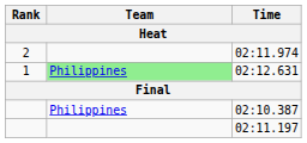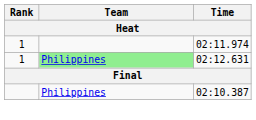 <table class=wikitable style="text-align:center">
 <tr>
 <th width=40>Rank</th>
 <th width=200>Team</th>
 <th width=70>Time</th>
 </tr>
 <tr>
 <th colspan=3>Heat</th>
 </tr>
 <tr>
-<td>2</td>
+<td>1</td>
 <td align=left></td>
 <td>02:11.974</td>
 </tr>
 <tr>
 <td>1</td>
 <td align=left style="background: lightgreen;"> <a href='#'>Philippines</a></td>
 <td>02:12.631</td>
 </tr>
 <tr>
 <th colspan=3>Final</th>
 </tr>
 <tr>
 <td></td>
 <td align=left> <a href='#'>Philippines</a></td>
 <td>02:10.387</td>
 </tr>
-<tr>
-<td></td>
-<td align=left></td>
-<td>02:11.197</td>
-</tr>
 </table>
